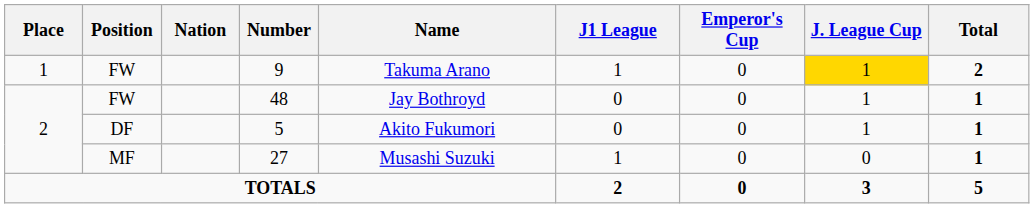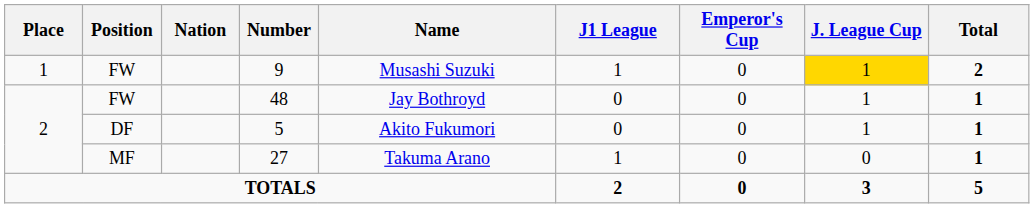 <table class="wikitable" style="font-size: 95%; text-align: center;">
 <tr>
 <th width=60>Place</th>
 <th width=60>Position</th>
 <th width=60>Nation</th>
 <th width=60>Number</th>
 <th width=200>Name</th>
 <th width=100><a href='#'>J1 League</a></th>
 <th width=100><a href='#'>Emperor's Cup</a></th>
 <th width=100><a href='#'>J. League Cup</a></th>
 <th width=80><strong>Total</strong></th>
 </tr>
 <tr>
 <td>1</td>
 <td>FW</td>
 <td></td>
 <td>9</td>
-<td><a href='#'>Takuma Arano</a></td>
+<td><a href='#'>Musashi Suzuki</a></td>
 <td>1</td>
 <td>0</td>
 <td style="background: gold;">1</td>
 <td><strong>2</strong></td>
 </tr>
 <tr>
 <td rowspan="3">2</td>
 <td>FW</td>
 <td></td>
 <td>48</td>
 <td><a href='#'>Jay Bothroyd</a></td>
 <td>0</td>
 <td>0</td>
 <td>1</td>
 <td><strong>1</strong></td>
 </tr>
 <tr>
 <td>DF</td>
 <td></td>
 <td>5</td>
 <td><a href='#'>Akito Fukumori</a></td>
 <td>0</td>
 <td>0</td>
 <td>1</td>
 <td><strong>1</strong></td>
 </tr>
 <tr>
 <td>MF</td>
 <td></td>
 <td>27</td>
-<td><a href='#'>Musashi Suzuki</a></td>
+<td><a href='#'>Takuma Arano</a></td>
 <td>1</td>
 <td>0</td>
 <td>0</td>
 <td><strong>1</strong></td>
 </tr>
 <tr>
 <td colspan="5"><strong>TOTALS</strong></td>
 <td><strong>2</strong></td>
 <td><strong>0</strong></td>
 <td><strong>3</strong></td>
 <td><strong>5</strong></td>
 </tr>
 </table>
